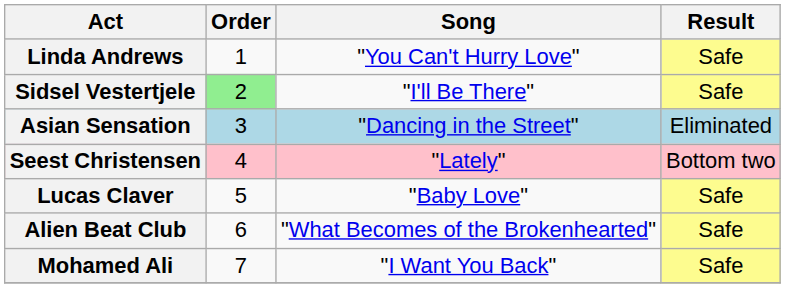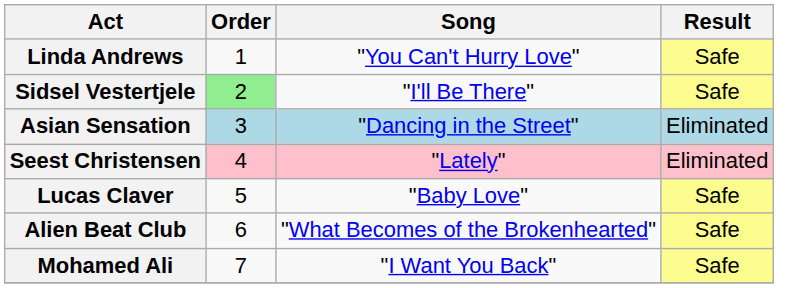 <table class="wikitable plainrowheaders" style="text-align:center;">
 <tr>
 <th scope="col">Act</th>
 <th scope="col">Order</th>
 <th scope="col">Song</th>
 <th scope="col">Result</th>
 </tr>
 <tr>
 <th scope=row>Linda Andrews</th>
 <td>1</td>
 <td>"<a href='#'>You Can't Hurry Love</a>"</td>
 <td style="background:#fdfc8f;">Safe</td>
 </tr>
 <tr>
 <th scope=row>Sidsel Vestertjele</th>
 <td style="background: lightgreen;">2</td>
 <td>"<a href='#'>I'll Be There</a>"</td>
 <td style="background:#fdfc8f;">Safe</td>
 </tr>
 <tr style="background:lightblue;">
 <th scope=row>Asian Sensation</th>
 <td>3</td>
 <td>"<a href='#'>Dancing in the Street</a>"</td>
 <td>Eliminated</td>
 </tr>
 <tr style="background:pink;">
 <th scope=row>Seest Christensen</th>
 <td scope=row>4</td>
 <td>"<a href='#'>Lately</a>"</td>
-<td>Bottom two</td>
+<td>Eliminated</td>
 </tr>
 <tr>
 <th scope=row>Lucas Claver</th>
 <td>5</td>
 <td>"<a href='#'>Baby Love</a>"</td>
 <td style="background:#fdfc8f;">Safe</td>
 </tr>
 <tr>
 <th scope=row>Alien Beat Club</th>
 <td>6</td>
 <td>"<a href='#'>What Becomes of the Brokenhearted</a>"</td>
 <td style="background:#fdfc8f;">Safe</td>
 </tr>
 <tr>
 <th scope=row>Mohamed Ali</th>
 <td>7</td>
 <td>"<a href='#'>I Want You Back</a>"</td>
 <td style="background:#fdfc8f;">Safe</td>
 </tr>
 <tr>
 </tr>
 </table>
